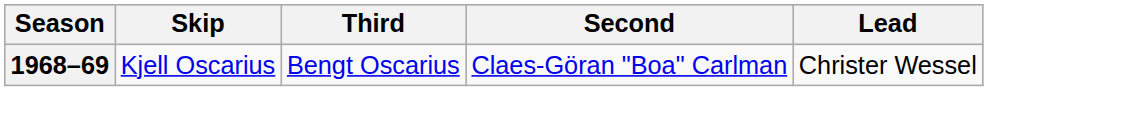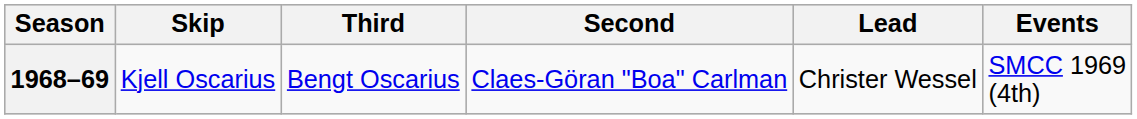 <table class="wikitable">
 <tr>
 <th scope="col">Season</th>
 <th scope="col">Skip</th>
 <th scope="col">Third</th>
 <th scope="col">Second</th>
 <th scope="col">Lead</th>
+<th scope="col">Events</th>
 </tr>
 <tr>
 <th scope="row">1968–69</th>
 <td><a href='#'>Kjell Oscarius</a></td>
 <td><a href='#'>Bengt Oscarius</a></td>
 <td><a href='#'>Claes-Göran "Boa" Carlman</a></td>
 <td>Christer Wessel</td>
+<td><a href='#'>SMCC</a> 1969 <br> (4th)</td>
 </tr>
 </table>
